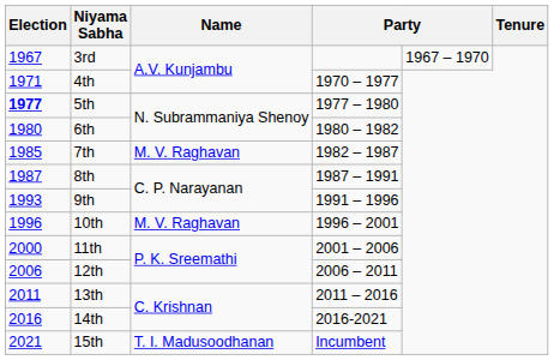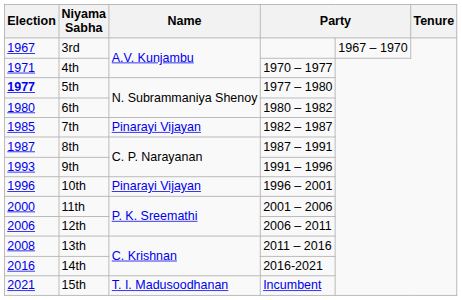 <table class="wikitable sortable">
 <tr>
 <th>Election</th>
 <th>Niyama<br>Sabha</th>
 <th>Name</th>
 <th colspan="2">Party</th>
 <th>Tenure</th>
 </tr>
 <tr>
 <td><a href='#'>1967</a></td>
 <td>3rd</td>
 <td rowspan="2"><a href='#'>A.V. Kunjambu</a></td>
 <td></td>
 <td>1967 – 1970</td>
 </tr>
 <tr>
 <td><a href='#'>1971</a></td>
 <td>4th</td>
 <td>1970 – 1977</td>
 </tr>
 <tr>
 <td><strong><a href='#'>1977</a></strong></td>
 <td>5th</td>
 <td rowspan="2">N. Subrammaniya Shenoy</td>
 <td>1977 – 1980</td>
 </tr>
 <tr>
 <td><a href='#'>1980</a></td>
 <td>6th</td>
 <td>1980 – 1982</td>
 </tr>
 <tr>
 <td><a href='#'>1985</a></td>
 <td>7th</td>
-<td><a href='#'>M. V. Raghavan</a></td>
+<td><a href='#'>Pinarayi Vijayan</a></td>
 <td>1982 – 1987</td>
 </tr>
 <tr>
 <td><a href='#'>1987</a></td>
 <td>8th</td>
 <td rowspan="2">C. P. Narayanan</td>
 <td>1987 – 1991</td>
 </tr>
 <tr>
 <td><a href='#'>1993</a></td>
 <td>9th</td>
 <td>1991 – 1996</td>
 </tr>
 <tr>
 <td><a href='#'>1996</a></td>
 <td>10th</td>
-<td><a href='#'>M. V. Raghavan</a></td>
+<td><a href='#'>Pinarayi Vijayan</a></td>
 <td>1996 – 2001</td>
 </tr>
 <tr>
 <td><a href='#'>2000</a></td>
 <td>11th</td>
 <td rowspan="2"><a href='#'>P. K. Sreemathi</a></td>
 <td>2001 – 2006</td>
 </tr>
 <tr>
 <td><a href='#'>2006</a></td>
 <td>12th</td>
 <td>2006 – 2011</td>
 </tr>
 <tr>
-<td><a href='#'>2011</a></td>
+<td><a href='#'>2008</a></td>
 <td>13th</td>
 <td rowspan="2"><a href='#'>C. Krishnan</a></td>
 <td>2011 – 2016</td>
 </tr>
 <tr>
 <td><a href='#'>2016</a></td>
 <td>14th</td>
 <td>2016-2021</td>
 </tr>
 <tr>
 <td><a href='#'>2021</a></td>
 <td>15th</td>
 <td rowspan="2"><a href='#'>T. I. Madusoodhanan</a></td>
 <td><a href='#'>Incumbent</a></td>
 </tr>
 </table>
